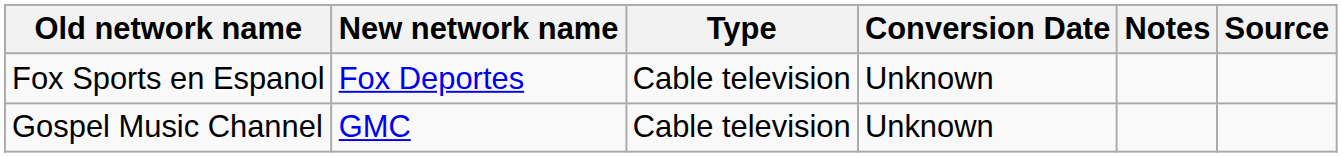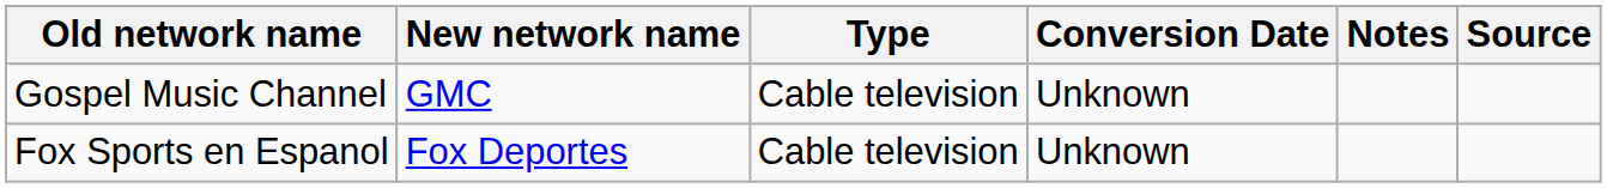 <table class="wikitable">
 <tr>
 <th>Old network name</th>
 <th>New network name</th>
 <th>Type</th>
 <th>Conversion Date</th>
 <th>Notes</th>
 <th>Source</th>
 </tr>
 <tr>
+<td>Gospel Music Channel</td>
+<td><a href='#'>GMC</a></td>
+<td>Cable television</td>
+<td>Unknown</td>
+<td></td>
+<td></td>
+</tr>
+<tr>
 <td>Fox Sports en Espanol</td>
 <td><a href='#'>Fox Deportes</a></td>
 <td>Cable television</td>
 <td>Unknown</td>
 <td></td>
 <td></td>
 </tr>
-<tr>
-<td>Gospel Music Channel</td>
-<td><a href='#'>GMC</a></td>
-<td>Cable television</td>
-<td>Unknown</td>
-<td></td>
-<td></td>
-</tr>
 </table>
